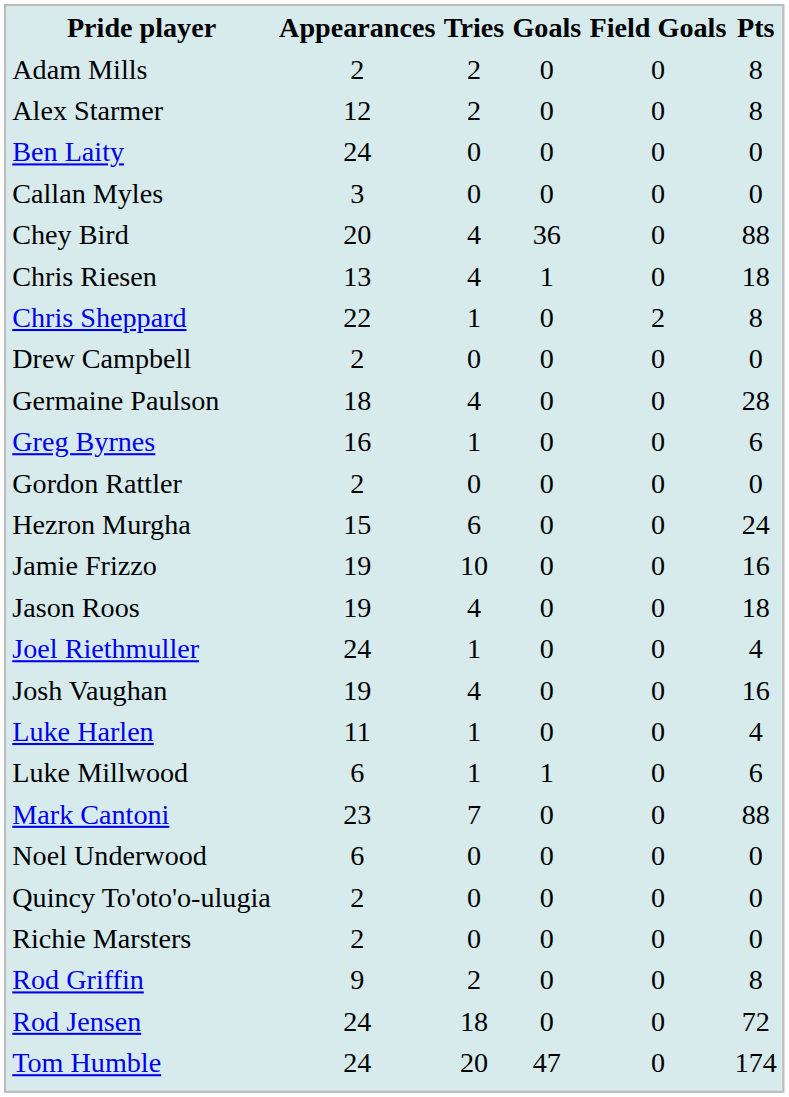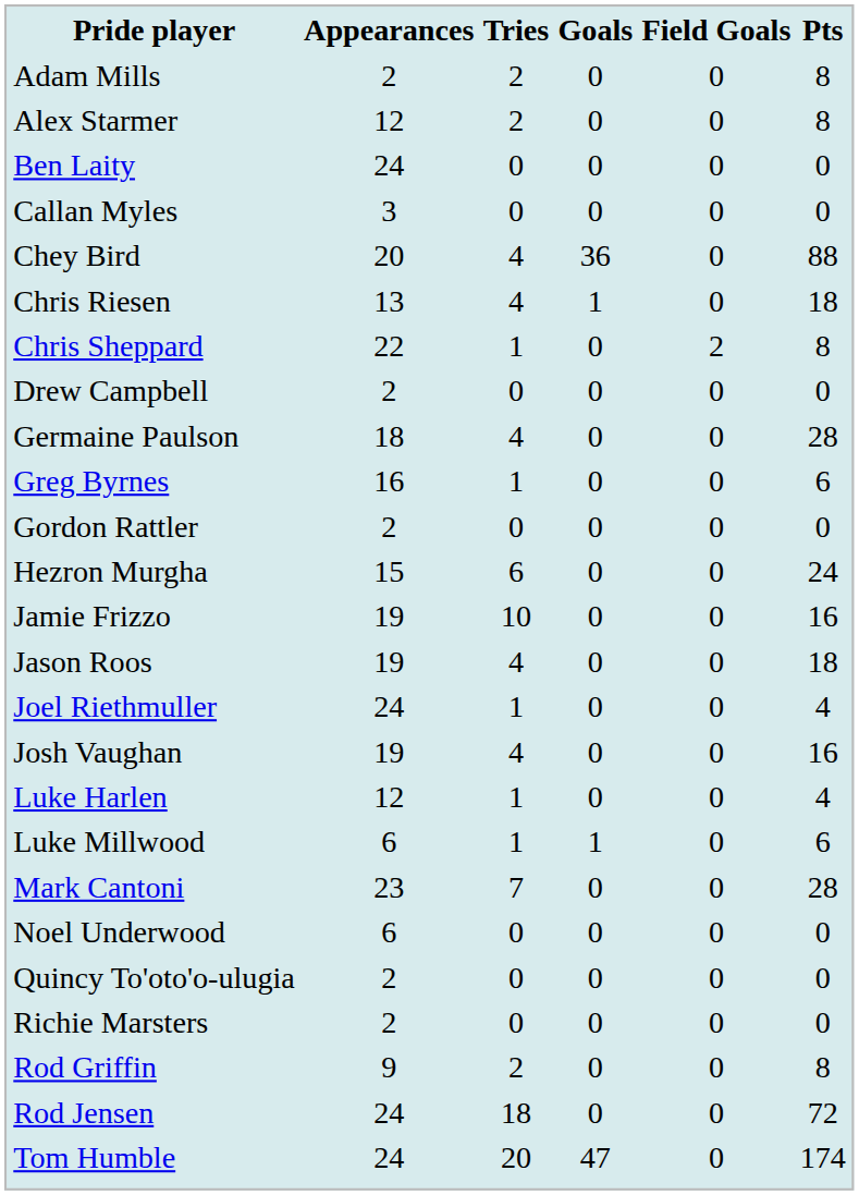 <table cellpadding=1; style="border:1px solid #BBB; background-color:#d7ebed; font-size:85%;">
 <tr>
 <th>Pride player</th>
 <th>Appearances</th>
 <th>Tries</th>
 <th>Goals</th>
 <th>Field Goals</th>
 <th>Pts</th>
 </tr>
 <tr ---->
 <td>   Adam Mills</td>
 <td align="center">2</td>
 <td align="center">2</td>
 <td align="center">0</td>
 <td align="center">0</td>
 <td align="center">8</td>
 </tr>
 <tr ---->
 <td>   Alex Starmer</td>
 <td align="center">12</td>
 <td align="center">2</td>
 <td align="center">0</td>
 <td align="center">0</td>
 <td align="center">8</td>
 </tr>
 <tr ---->
 <td>   <a href='#'>Ben Laity</a></td>
 <td align="center">24</td>
 <td align="center">0</td>
 <td align="center">0</td>
 <td align="center">0</td>
 <td align="center">0</td>
 </tr>
 <tr ---->
 <td>   Callan Myles</td>
 <td align="center">3</td>
 <td align="center">0</td>
 <td align="center">0</td>
 <td align="center">0</td>
 <td align="center">0</td>
 </tr>
 <tr ---->
 <td>   Chey Bird</td>
 <td align="center">20</td>
 <td align="center">4</td>
 <td align="center">36</td>
 <td align="center">0</td>
 <td align="center">88</td>
 </tr>
 <tr ---->
 <td>   Chris Riesen</td>
 <td align="center">13</td>
 <td align="center">4</td>
 <td align="center">1</td>
 <td align="center">0</td>
 <td align="center">18</td>
 </tr>
 <tr ---->
 <td>   <a href='#'>Chris Sheppard</a></td>
 <td align="center">22</td>
 <td align="center">1</td>
 <td align="center">0</td>
 <td align="center">2</td>
 <td align="center">8</td>
 </tr>
 <tr ---->
 <td>   Drew Campbell</td>
 <td align="center">2</td>
 <td align="center">0</td>
 <td align="center">0</td>
 <td align="center">0</td>
 <td align="center">0</td>
 </tr>
 <tr ---->
 <td>   Germaine Paulson</td>
 <td align="center">18</td>
 <td align="center">4</td>
 <td align="center">0</td>
 <td align="center">0</td>
 <td align="center">28</td>
 </tr>
 <tr ---->
 <td>   <a href='#'>Greg Byrnes</a></td>
 <td align="center">16</td>
 <td align="center">1</td>
 <td align="center">0</td>
 <td align="center">0</td>
 <td align="center">6</td>
 </tr>
 <tr ---->
 <td>   Gordon Rattler</td>
 <td align="center">2</td>
 <td align="center">0</td>
 <td align="center">0</td>
 <td align="center">0</td>
 <td align="center">0</td>
 </tr>
 <tr ---->
 <td>   Hezron Murgha</td>
 <td align="center">15</td>
 <td align="center">6</td>
 <td align="center">0</td>
 <td align="center">0</td>
 <td align="center">24</td>
 </tr>
 <tr ---->
 <td>   Jamie Frizzo</td>
 <td align="center">19</td>
 <td align="center">10</td>
 <td align="center">0</td>
 <td align="center">0</td>
 <td align="center">16</td>
 </tr>
 <tr ---->
 <td>   Jason Roos</td>
 <td align="center">19</td>
 <td align="center">4</td>
 <td align="center">0</td>
 <td align="center">0</td>
 <td align="center">18</td>
 </tr>
 <tr ---->
 <td>   <a href='#'>Joel Riethmuller</a></td>
 <td align="center">24</td>
 <td align="center">1</td>
 <td align="center">0</td>
 <td align="center">0</td>
 <td align="center">4</td>
 </tr>
 <tr ---->
 <td>   Josh Vaughan</td>
 <td align="center">19</td>
 <td align="center">4</td>
 <td align="center">0</td>
 <td align="center">0</td>
 <td align="center">16</td>
 </tr>
 <tr ---->
 <td>   <a href='#'>Luke Harlen</a></td>
-<td align="center">11</td>
+<td align="center">12</td>
 <td align="center">1</td>
 <td align="center">0</td>
 <td align="center">0</td>
 <td align="center">4</td>
 </tr>
 <tr ---->
 <td>   Luke Millwood</td>
 <td align="center">6</td>
 <td align="center">1</td>
 <td align="center">1</td>
 <td align="center">0</td>
 <td align="center">6</td>
 </tr>
 <tr ---->
 <td>   <a href='#'>Mark Cantoni</a></td>
 <td align="center">23</td>
 <td align="center">7</td>
 <td align="center">0</td>
 <td align="center">0</td>
-<td align="center">88</td>
+<td align="center">28</td>
 </tr>
 <tr ---->
 <td>   Noel Underwood</td>
 <td align="center">6</td>
 <td align="center">0</td>
 <td align="center">0</td>
 <td align="center">0</td>
 <td align="center">0</td>
 </tr>
 <tr ---->
 <td>   Quincy To'oto'o-ulugia</td>
 <td align="center">2</td>
 <td align="center">0</td>
 <td align="center">0</td>
 <td align="center">0</td>
 <td align="center">0</td>
 </tr>
 <tr ---->
 <td>   Richie Marsters</td>
 <td align="center">2</td>
 <td align="center">0</td>
 <td align="center">0</td>
 <td align="center">0</td>
 <td align="center">0</td>
 </tr>
 <tr ---->
 <td>   <a href='#'>Rod Griffin</a></td>
 <td align="center">9</td>
 <td align="center">2</td>
 <td align="center">0</td>
 <td align="center">0</td>
 <td align="center">8</td>
 </tr>
 <tr ---->
 <td>   <a href='#'>Rod Jensen</a></td>
 <td align="center">24</td>
 <td align="center">18</td>
 <td align="center">0</td>
 <td align="center">0</td>
 <td align="center">72</td>
 </tr>
 <tr ---->
 <td>   <a href='#'>Tom Humble</a></td>
 <td align="center">24</td>
 <td align="center">20</td>
 <td align="center">47</td>
 <td align="center">0</td>
 <td align="center">174</td>
 </tr>
 <tr ---->
 </tr>
 </table>
